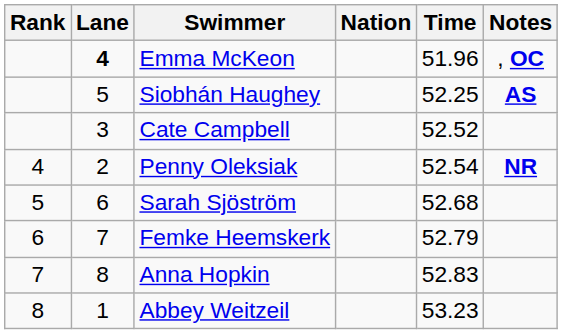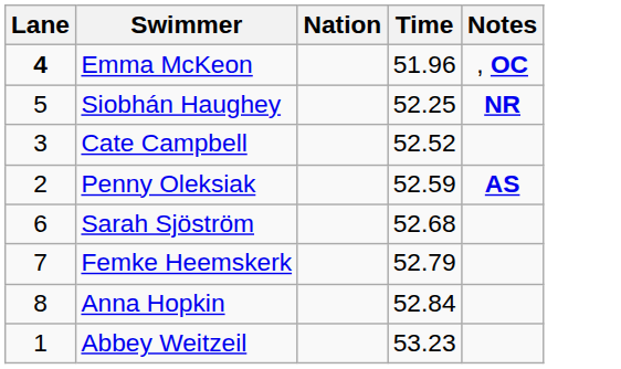 <table class="wikitable sortable" style="text-align:center">
 <tr>
-<th>Rank</th>
 <th>Lane</th>
 <th>Swimmer</th>
 <th>Nation</th>
 <th>Time</th>
 <th>Notes</th>
 </tr>
 <tr>
-<td></td>
 <td><strong>4</strong></td>
 <td align=left><a href='#'>Emma McKeon</a></td>
 <td align=left></td>
 <td>51.96</td>
 <td>, <strong><a href='#'>OC</a></strong></td>
 </tr>
 <tr>
-<td></td>
 <td>5</td>
 <td align=left><a href='#'>Siobhán Haughey</a></td>
 <td align=left></td>
 <td>52.25</td>
-<td><strong><a href='#'>AS</a></strong></td>
+<td><strong><a href='#'>NR</a></strong></td>
 </tr>
 <tr>
-<td></td>
 <td>3</td>
 <td align=left><a href='#'>Cate Campbell</a></td>
 <td align=left></td>
 <td>52.52</td>
 <td></td>
 </tr>
 <tr>
-<td>4</td>
 <td>2</td>
 <td align=left><a href='#'>Penny Oleksiak</a></td>
 <td align=left></td>
-<td>52.54</td>
-<td><strong><a href='#'>NR</a></strong></td>
+<td>52.59</td>
+<td><strong><a href='#'>AS</a></strong></td>
 </tr>
 <tr>
-<td>5</td>
 <td>6</td>
 <td align=left><a href='#'>Sarah Sjöström</a></td>
 <td align=left></td>
 <td>52.68</td>
 <td></td>
 </tr>
 <tr>
-<td>6</td>
 <td>7</td>
 <td align=left><a href='#'>Femke Heemskerk</a></td>
 <td align=left></td>
 <td>52.79</td>
 <td></td>
 </tr>
 <tr>
-<td>7</td>
 <td>8</td>
 <td align=left><a href='#'>Anna Hopkin</a></td>
 <td align=left></td>
-<td>52.83</td>
+<td>52.84</td>
 <td></td>
 </tr>
 <tr>
-<td>8</td>
 <td>1</td>
 <td align=left><a href='#'>Abbey Weitzeil</a></td>
 <td align=left></td>
 <td>53.23</td>
 <td></td>
 </tr>
 </table>
